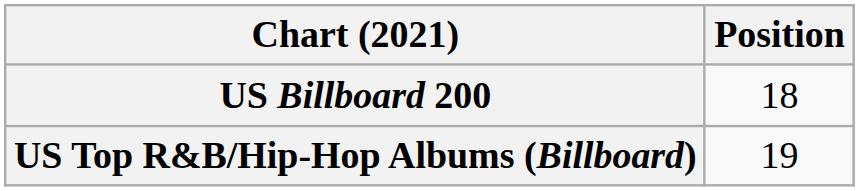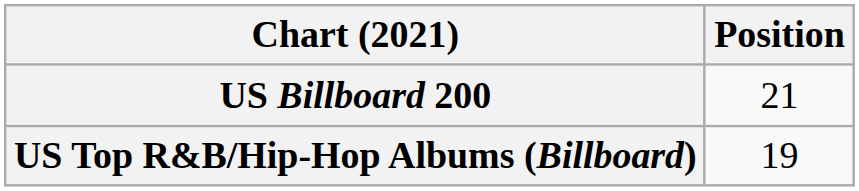 <table class="wikitable sortable plainrowheaders" style="text-align:center">
 <tr>
 <th scope="col">Chart (2021)</th>
 <th scope="col">Position</th>
 </tr>
 <tr>
 <th scope="row">US <em>Billboard</em> 200</th>
-<td>18</td>
+<td>21</td>
 </tr>
 <tr>
 <th scope="row">US Top R&B/Hip-Hop Albums (<em>Billboard</em>)</th>
 <td>19</td>
 </tr>
 </table>
